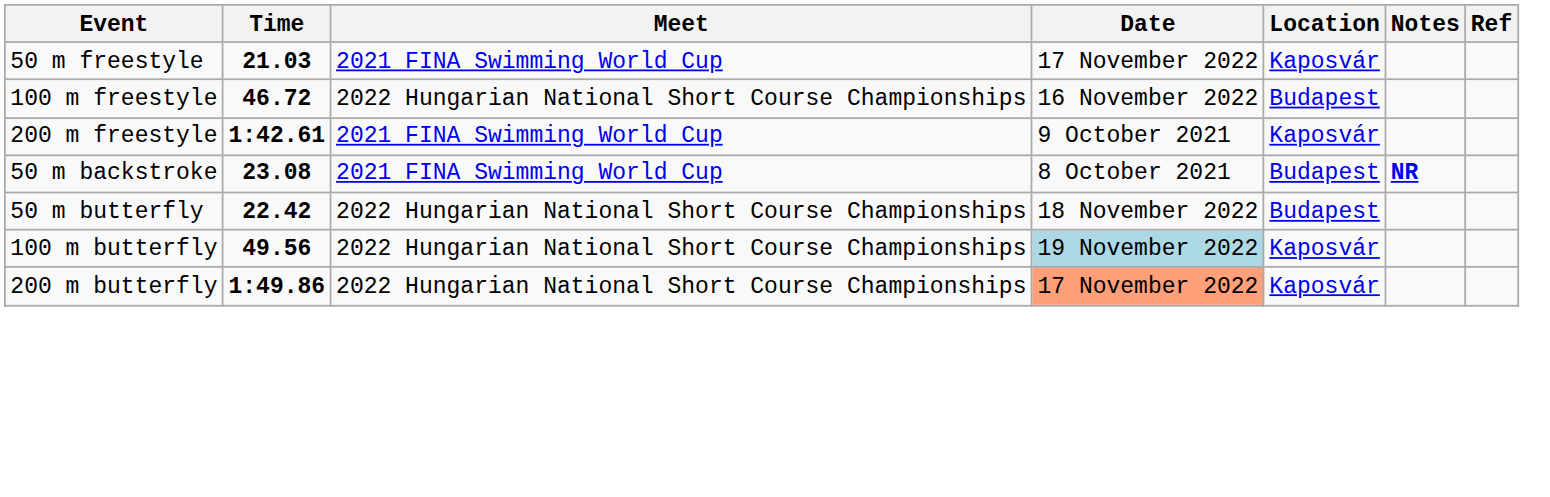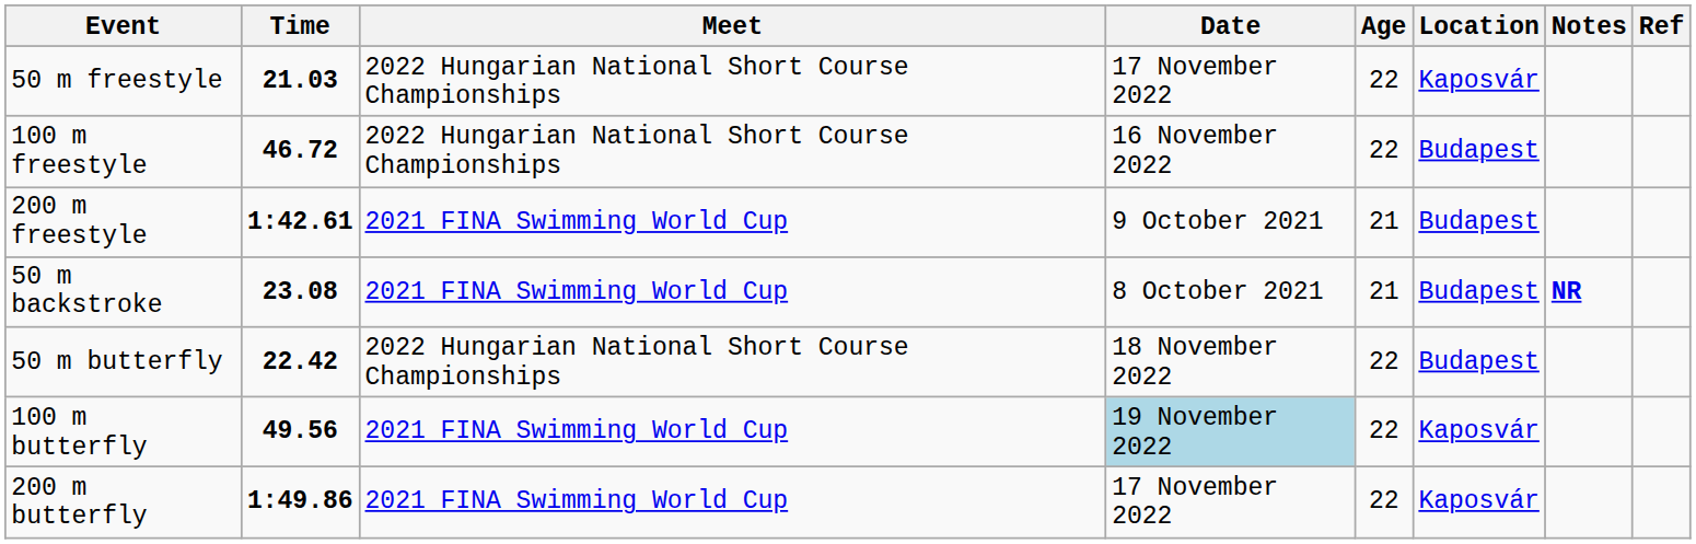 <table class="wikitable">
 <tr>
 <th>Event</th>
 <th>Time</th>
 <th>Meet</th>
 <th>Date</th>
+<th>Age</th>
 <th>Location</th>
 <th>Notes</th>
 <th>Ref</th>
 </tr>
 <tr>
 <td>50 m freestyle</td>
 <td style="text-align:center;"><strong>21.03</strong></td>
-<td><a href='#'>2021 FINA Swimming World Cup</a></td>
+<td>2022 Hungarian National Short Course Championships</td>
 <td>17 November 2022</td>
+<td style="text-align:center;">22</td>
 <td><a href='#'>Kaposvár</a></td>
 <td></td>
 <td style="text-align:center;"></td>
 </tr>
 <tr>
 <td>100 m freestyle</td>
 <td style="text-align:center;"><strong>46.72</strong></td>
 <td>2022 Hungarian National Short Course Championships</td>
 <td>16 November 2022</td>
+<td style="text-align:center;">22</td>
 <td><a href='#'>Budapest</a></td>
 <td></td>
 <td style="text-align:center;"></td>
 </tr>
 <tr>
 <td>200 m freestyle</td>
 <td style="text-align:center;"><strong>1:42.61</strong></td>
 <td><a href='#'>2021 FINA Swimming World Cup</a></td>
 <td>9 October 2021</td>
-<td><a href='#'>Kaposvár</a></td>
+<td style="text-align:center;">21</td>
+<td><a href='#'>Budapest</a></td>
 <td></td>
 <td style="text-align:center;"></td>
 </tr>
 <tr>
 <td>50 m backstroke</td>
 <td style="text-align:center;"><strong>23.08</strong></td>
 <td><a href='#'>2021 FINA Swimming World Cup</a></td>
 <td>8 October 2021</td>
+<td style="text-align:center;">21</td>
 <td><a href='#'>Budapest</a></td>
 <td><strong><a href='#'>NR</a></strong></td>
 <td style="text-align:center;"></td>
 </tr>
 <tr>
 <td>50 m butterfly</td>
 <td style="text-align:center;"><strong>22.42</strong></td>
 <td>2022 Hungarian National Short Course Championships</td>
 <td>18 November 2022</td>
+<td style="text-align:center;">22</td>
 <td><a href='#'>Budapest</a></td>
 <td></td>
 <td style="text-align:center;"></td>
 </tr>
 <tr>
 <td>100 m butterfly</td>
 <td style="text-align:center;"><strong>49.56</strong></td>
-<td>2022 Hungarian National Short Course Championships</td>
+<td><a href='#'>2021 FINA Swimming World Cup</a></td>
 <td style="background: lightblue;">19 November 2022</td>
+<td style="text-align:center;">22</td>
 <td><a href='#'>Kaposvár</a></td>
 <td></td>
 <td style="text-align:center;"></td>
 </tr>
 <tr>
 <td>200 m butterfly</td>
 <td style="text-align:center;"><strong>1:49.86</strong></td>
-<td>2022 Hungarian National Short Course Championships</td>
-<td style="background: lightsalmon;">17 November 2022</td>
+<td><a href='#'>2021 FINA Swimming World Cup</a></td>
+<td>17 November 2022</td>
+<td style="text-align:center;">22</td>
 <td><a href='#'>Kaposvár</a></td>
 <td></td>
 <td style="text-align:center;"></td>
 </tr>
 </table>
